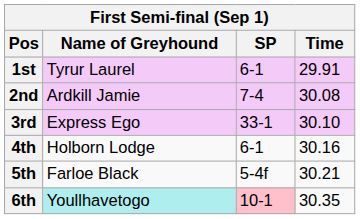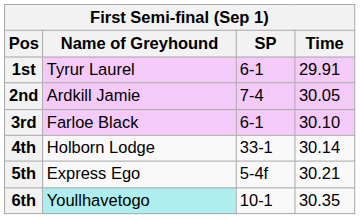 <table class="wikitable">
 <tr>
 <th colspan="6">First Semi-final (Sep 1)</th>
 </tr>
 <tr>
 <th width=30>Pos</th>
 <th width=180>Name of Greyhound</th>
 <th width=50>SP</th>
 <th width=50>Time</th>
 </tr>
 <tr style="background: #f4caf9;">
 <th>1st</th>
 <td>Tyrur Laurel</td>
 <td>6-1</td>
 <td>29.91</td>
 </tr>
 <tr style="background: #f4caf9;">
 <th>2nd</th>
 <td>Ardkill Jamie</td>
 <td>7-4</td>
-<td>30.08</td>
+<td>30.05</td>
 </tr>
 <tr style="background: #f4caf9;">
 <th>3rd</th>
-<td>Express Ego</td>
-<td>33-1</td>
+<td>Farloe Black</td>
+<td>6-1</td>
 <td>30.10</td>
 </tr>
 <tr>
 <th>4th</th>
 <td>Holborn Lodge</td>
-<td>6-1</td>
-<td>30.16</td>
+<td>33-1</td>
+<td>30.14</td>
 </tr>
 <tr>
 <th>5th</th>
-<td>Farloe Black</td>
+<td>Express Ego</td>
 <td>5-4f</td>
 <td>30.21</td>
 </tr>
 <tr>
 <th>6th</th>
 <td style="background: paleturquoise;">Youllhavetogo</td>
-<td style="background: pink;">10-1</td>
+<td>10-1</td>
 <td>30.35</td>
 </tr>
 </table>
